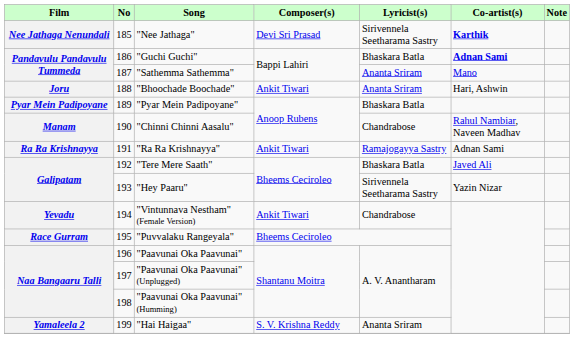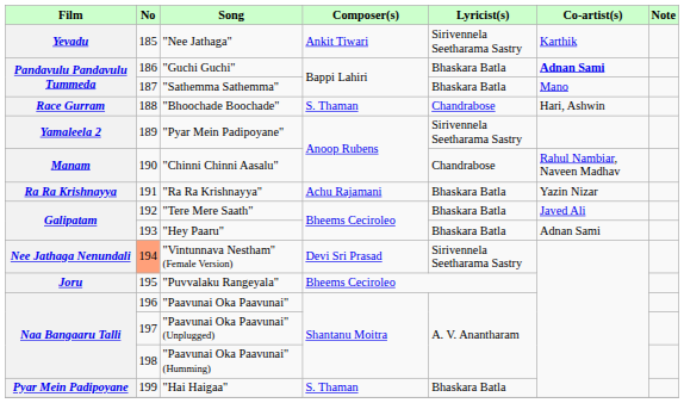 <table class="wikitable plainrowheaders" width="100%" "textcolor:#000;">
 <tr style="background:#cfc; text-align:center;">
 <td scope="col" width=21%><strong>Film</strong></td>
 <td><strong>No</strong></td>
 <td scope="col" width=23%><strong>Song</strong></td>
 <td scope="col" width=20%><strong>Composer(s)</strong></td>
 <td scope="col" width=17%><strong>Lyricist(s)</strong></td>
 <td scope="col" width=18%><strong>Co-artist(s)</strong></td>
 <td><strong>Note</strong></td>
 </tr>
 <tr>
-<th><em><a href='#'>Nee Jathaga Nenundali</a></em></th>
+<th><em><a href='#'>Yevadu</a></em></th>
 <td>185</td>
 <td>"Nee Jathaga"</td>
-<td><a href='#'>Devi Sri Prasad</a></td>
+<td><a href='#'>Ankit Tiwari</a></td>
 <td>Sirivennela Seetharama Sastry</td>
-<td><strong><a href='#'>Karthik</a></strong></td>
+<td><a href='#'>Karthik</a></td>
 <td></td>
 </tr>
 <tr>
 <th rowspan="2"><em><a href='#'>Pandavulu Pandavulu Tummeda</a></em></th>
 <td>186</td>
 <td>"Guchi Guchi"</td>
 <td rowspan="2">Bappi Lahiri</td>
 <td>Bhaskara Batla</td>
 <td><strong><a href='#'>Adnan Sami</a></strong></td>
 <td></td>
 </tr>
 <tr>
 <td>187</td>
 <td>"Sathemma Sathemma"</td>
-<td><a href='#'>Ananta Sriram</a></td>
+<td>Bhaskara Batla</td>
 <td><a href='#'>Mano</a></td>
 <td></td>
 </tr>
 <tr>
-<th><em><a href='#'>Joru</a></em></th>
+<th><em><a href='#'>Race Gurram</a></em></th>
 <td>188</td>
 <td>"Bhoochade Boochade"</td>
-<td><a href='#'>Ankit Tiwari</a></td>
-<td><a href='#'>Ananta Sriram</a></td>
+<td><a href='#'>S. Thaman</a></td>
+<td><a href='#'>Chandrabose</a></td>
 <td>Hari, Ashwin</td>
 <td></td>
 </tr>
 <tr>
-<th><em><a href='#'>Pyar Mein Padipoyane</a></em></th>
+<th><em><a href='#'>Yamaleela 2</a></em></th>
 <td>189</td>
 <td>"Pyar Mein Padipoyane"</td>
 <td rowspan="2"><a href='#'>Anoop Rubens</a></td>
-<td>Bhaskara Batla</td>
+<td>Sirivennela Seetharama Sastry</td>
 <td></td>
 <td></td>
 </tr>
 <tr>
 <th><em><a href='#'>Manam</a></em></th>
 <td>190</td>
 <td>"Chinni Chinni Aasalu"</td>
 <td>Chandrabose</td>
 <td><a href='#'>Rahul Nambiar</a>, Naveen Madhav</td>
 <td></td>
 </tr>
 <tr>
 <th><em><a href='#'>Ra Ra Krishnayya</a></em></th>
 <td>191</td>
 <td>"Ra Ra Krishnayya"</td>
-<td><a href='#'>Ankit Tiwari</a></td>
-<td><a href='#'>Ramajogayya Sastry</a></td>
-<td>Adnan Sami</td>
+<td><a href='#'>Achu Rajamani</a></td>
+<td>Bhaskara Batla</td>
+<td>Yazin Nizar</td>
 <td></td>
 </tr>
 <tr>
 <th rowspan="2"><em><a href='#'>Galipatam</a></em></th>
 <td>192</td>
 <td>"Tere Mere Saath"</td>
 <td rowspan="2"><a href='#'>Bheems Ceciroleo</a></td>
 <td>Bhaskara Batla</td>
 <td><a href='#'>Javed Ali</a></td>
 <td></td>
 </tr>
 <tr>
 <td>193</td>
 <td>"Hey Paaru"</td>
-<td>Sirivennela Seetharama Sastry</td>
-<td>Yazin Nizar</td>
+<td>Bhaskara Batla</td>
+<td>Adnan Sami</td>
 <td></td>
 </tr>
 <tr>
-<th><em><a href='#'>Yevadu</a></em></th>
-<td>194</td>
+<th><em><a href='#'>Nee Jathaga Nenundali</a></em></th>
+<td style="background: lightsalmon;">194</td>
 <td>"Vintunnava Nestham"<br><small>(Female Version)</small></td>
-<td><a href='#'>Ankit Tiwari</a></td>
-<td>Chandrabose</td>
+<td><a href='#'>Devi Sri Prasad</a></td>
+<td>Sirivennela Seetharama Sastry</td>
 <td rowspan="6"></td>
 <td></td>
 </tr>
 <tr>
-<th><em><a href='#'>Race Gurram</a></em></th>
+<th><em><a href='#'>Joru</a></em></th>
 <td>195</td>
 <td>"Puvvalaku Rangeyala"</td>
 <td colspan="2"><a href='#'>Bheems Ceciroleo</a></td>
 <td></td>
 </tr>
 <tr>
 <th rowspan="3"><em><a href='#'>Naa Bangaaru Talli</a></em></th>
 <td>196</td>
 <td>"Paavunai Oka Paavunai"</td>
 <td rowspan="3"><a href='#'>Shantanu Moitra</a></td>
 <td rowspan="3">A. V. Anantharam</td>
 <td></td>
 </tr>
 <tr>
 <td>197</td>
 <td>"Paavunai Oka Paavunai"<br><small>(Unplugged)</small></td>
 <td></td>
 </tr>
 <tr>
 <td>198</td>
 <td>"Paavunai Oka Paavunai"<br><small>(Humming)</small></td>
 <td></td>
 </tr>
 <tr>
-<th><em><a href='#'>Yamaleela 2</a></em></th>
+<th><em><a href='#'>Pyar Mein Padipoyane</a></em></th>
 <td>199</td>
 <td>"Hai Haigaa"</td>
-<td><a href='#'>S. V. Krishna Reddy</a></td>
-<td>Ananta Sriram</td>
+<td><a href='#'>S. Thaman</a></td>
+<td>Bhaskara Batla</td>
 <td></td>
 </tr>
 <tr>
 </tr>
 </table>
